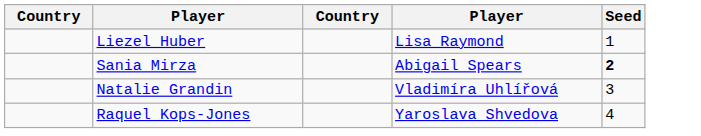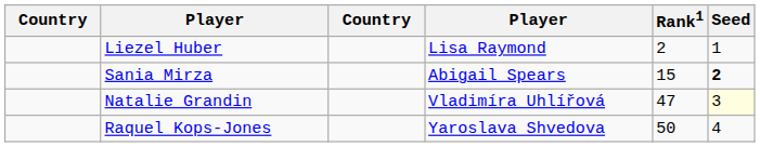 <table class="sortable wikitable">
 <tr>
 <th width="70">Country</th>
 <th width="175">Player</th>
 <th width="70">Country</th>
 <th width="175">Player</th>
+<th>Rank<sup>1</sup></th>
 <th>Seed</th>
 </tr>
 <tr>
 <td></td>
 <td><a href='#'>Liezel Huber</a></td>
 <td></td>
 <td><a href='#'>Lisa Raymond</a></td>
+<td>2</td>
 <td>1</td>
 </tr>
 <tr>
 <td></td>
 <td><a href='#'>Sania Mirza</a></td>
 <td></td>
 <td><a href='#'>Abigail Spears</a></td>
+<td>15</td>
 <td><strong>2</strong></td>
 </tr>
 <tr>
 <td></td>
 <td><a href='#'>Natalie Grandin</a></td>
 <td></td>
 <td><a href='#'>Vladimíra Uhlířová</a></td>
-<td>3</td>
+<td>47</td>
+<td style="background: lightyellow;">3</td>
 </tr>
 <tr>
 <td></td>
 <td><a href='#'>Raquel Kops-Jones</a></td>
 <td></td>
 <td><a href='#'>Yaroslava Shvedova</a></td>
+<td>50</td>
 <td>4</td>
 </tr>
 </table>
